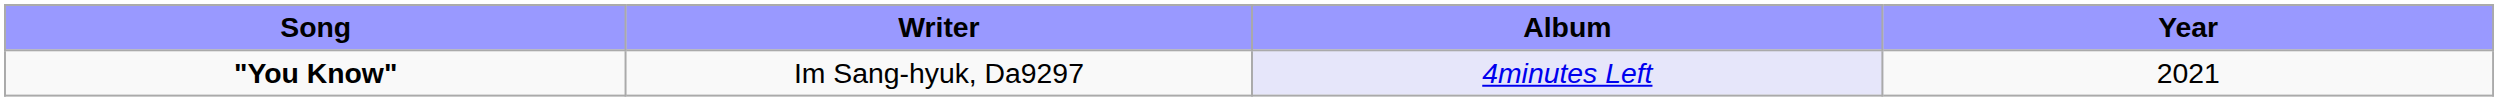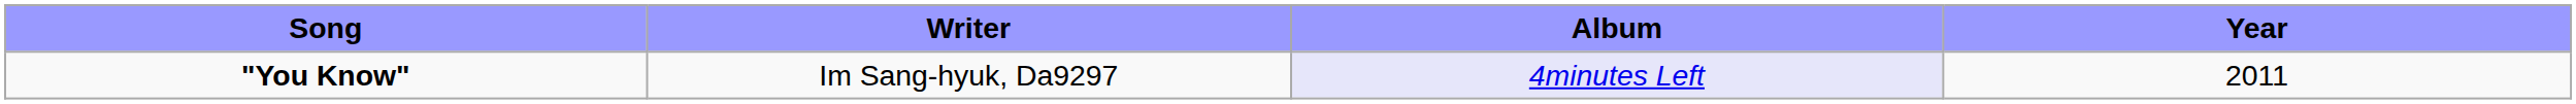 <table class="wikitable" style="margin:0.5em auto; clear:both; font-size:.9em; text-align:center; width:100%">
 <tr>
 <th width="500" style="background: #99F;">Song</th>
 <th width="500" style="background: #99F;">Writer</th>
 <th width="500" style="background: #99F;">Album</th>
 <th width="500" style="background: #99F;">Year</th>
 </tr>
 <tr>
 <td><strong>"You Know"</strong></td>
 <td>Im Sang-hyuk, Da9297</td>
 <td style="background: lavender;"><em><a href='#'>4minutes Left</a></em></td>
-<td>2021</td>
+<td>2011</td>
 </tr>
 </table>
